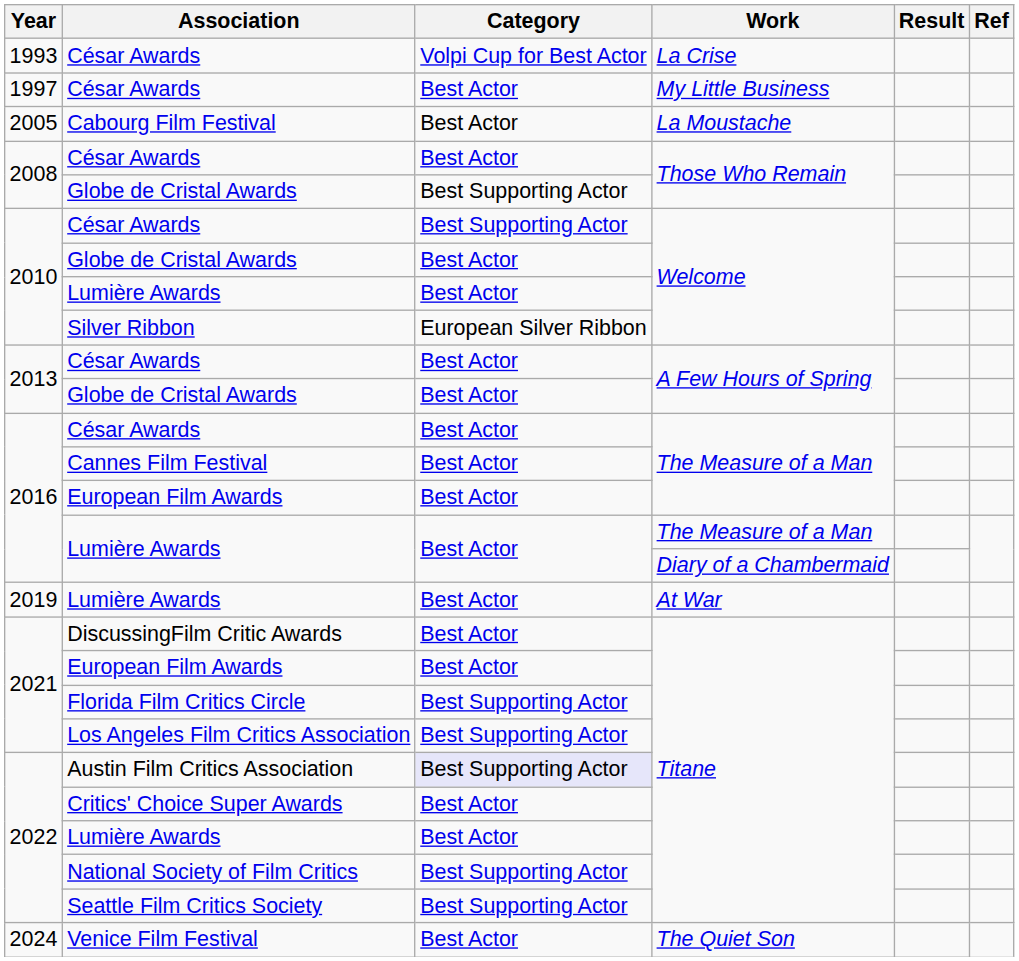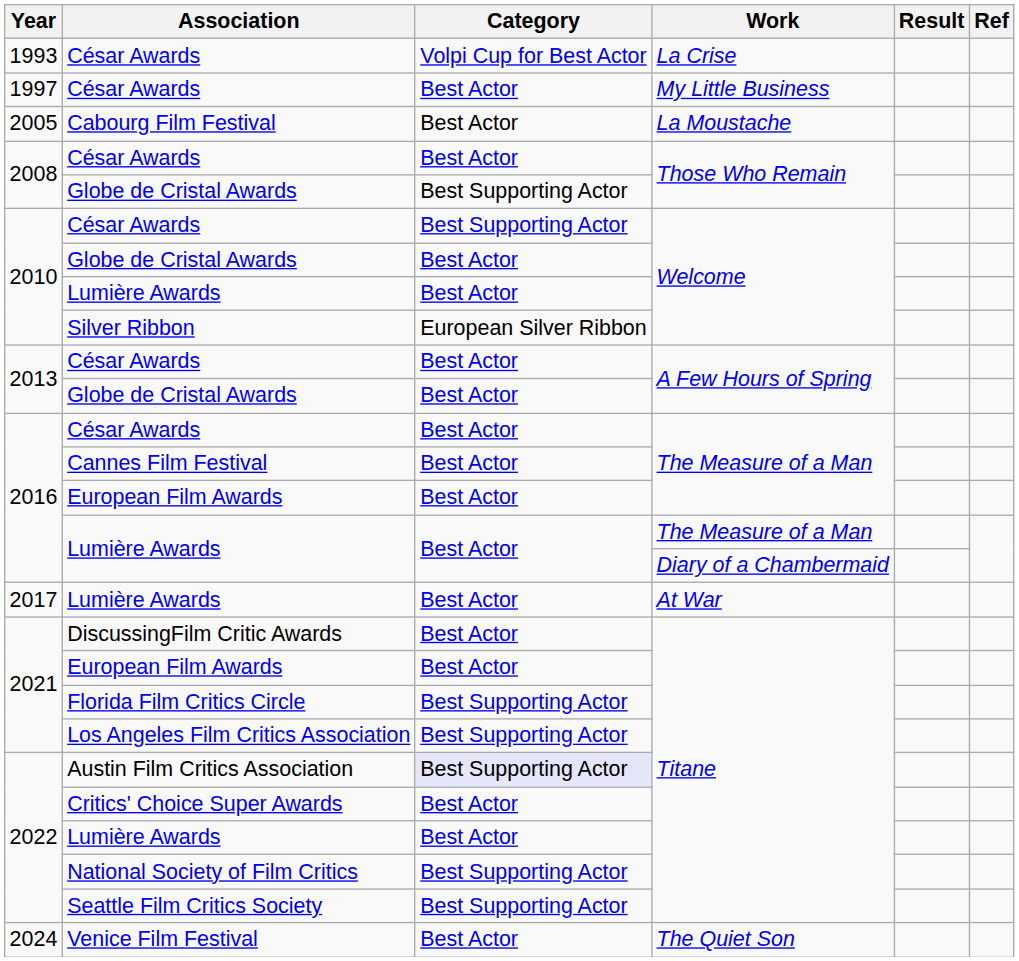 <table class="wikitable sortable">
 <tr>
 <th>Year</th>
 <th>Association</th>
 <th>Category</th>
 <th>Work</th>
 <th>Result</th>
 <th>Ref</th>
 </tr>
 <tr>
 <td>1993</td>
 <td><a href='#'>César Awards</a></td>
 <td><a href='#'>Volpi Cup for Best Actor</a></td>
 <td><em><a href='#'>La Crise</a></em></td>
 <td></td>
 <td></td>
 </tr>
 <tr>
 <td>1997</td>
 <td><a href='#'>César Awards</a></td>
 <td><a href='#'>Best Actor</a></td>
 <td><em><a href='#'>My Little Business</a></em></td>
 <td></td>
 <td></td>
 </tr>
 <tr>
 <td>2005</td>
 <td><a href='#'>Cabourg Film Festival</a></td>
 <td>Best Actor</td>
 <td><em><a href='#'>La Moustache</a></em></td>
 <td></td>
 <td></td>
 </tr>
 <tr>
 <td rowspan="2">2008</td>
 <td><a href='#'>César Awards</a></td>
 <td><a href='#'>Best Actor</a></td>
 <td rowspan="2"><em><a href='#'>Those Who Remain</a></em></td>
 <td></td>
 <td></td>
 </tr>
 <tr>
 <td><a href='#'>Globe de Cristal Awards</a></td>
 <td>Best Supporting Actor</td>
 <td></td>
 <td></td>
 </tr>
 <tr>
 <td rowspan="4">2010</td>
 <td><a href='#'>César Awards</a></td>
 <td><a href='#'>Best Supporting Actor</a></td>
 <td rowspan="4"><em><a href='#'>Welcome</a></em></td>
 <td></td>
 <td></td>
 </tr>
 <tr>
 <td><a href='#'>Globe de Cristal Awards</a></td>
 <td><a href='#'>Best Actor</a></td>
 <td></td>
 <td></td>
 </tr>
 <tr>
 <td><a href='#'>Lumière Awards</a></td>
 <td><a href='#'>Best Actor</a></td>
 <td></td>
 <td></td>
 </tr>
 <tr>
 <td><a href='#'>Silver Ribbon</a></td>
 <td>European Silver Ribbon</td>
 <td></td>
 <td></td>
 </tr>
 <tr>
 <td rowspan="2">2013</td>
 <td><a href='#'>César Awards</a></td>
 <td><a href='#'>Best Actor</a></td>
 <td rowspan="2"><em><a href='#'>A Few Hours of Spring</a></em></td>
 <td></td>
 <td></td>
 </tr>
 <tr>
 <td><a href='#'>Globe de Cristal Awards</a></td>
 <td><a href='#'>Best Actor</a></td>
 <td></td>
 <td></td>
 </tr>
 <tr>
 <td rowspan="5">2016</td>
 <td><a href='#'>César Awards</a></td>
 <td><a href='#'>Best Actor</a></td>
 <td rowspan="3"><em><a href='#'>The Measure of a Man</a></em></td>
 <td></td>
 <td></td>
 </tr>
 <tr>
 <td><a href='#'>Cannes Film Festival</a></td>
 <td><a href='#'>Best Actor</a></td>
 <td></td>
 <td></td>
 </tr>
 <tr>
 <td><a href='#'>European Film Awards</a></td>
 <td><a href='#'>Best Actor</a></td>
 <td></td>
 <td></td>
 </tr>
 <tr>
 <td rowspan="2"><a href='#'>Lumière Awards</a></td>
 <td rowspan="2"><a href='#'>Best Actor</a></td>
 <td><em><a href='#'>The Measure of a Man</a></em></td>
 <td></td>
 <td rowspan="2"></td>
 </tr>
 <tr>
 <td><em><a href='#'>Diary of a Chambermaid</a></em></td>
 <td></td>
 </tr>
 <tr>
-<td>2019</td>
+<td>2017</td>
 <td><a href='#'>Lumière Awards</a></td>
 <td><a href='#'>Best Actor</a></td>
 <td><em><a href='#'>At War</a></em></td>
 <td></td>
 <td></td>
 </tr>
 <tr>
 <td rowspan=4>2021</td>
 <td>DiscussingFilm Critic Awards</td>
 <td><a href='#'>Best Actor</a></td>
 <td rowspan=9><em><a href='#'>Titane</a></em></td>
 <td></td>
 <td style="text-align:center;"></td>
 </tr>
 <tr>
 <td><a href='#'>European Film Awards</a></td>
 <td><a href='#'>Best Actor</a></td>
 <td></td>
 <td style="text-align:center;"></td>
 </tr>
 <tr>
 <td><a href='#'>Florida Film Critics Circle</a></td>
 <td><a href='#'>Best Supporting Actor</a></td>
 <td></td>
 <td style="text-align:center;"></td>
 </tr>
 <tr>
 <td><a href='#'>Los Angeles Film Critics Association</a></td>
 <td><a href='#'>Best Supporting Actor</a></td>
 <td></td>
 <td style="text-align:center;"></td>
 </tr>
 <tr>
 <td rowspan=5>2022</td>
 <td>Austin Film Critics Association</td>
 <td style="background: lavender;">Best Supporting Actor</td>
 <td></td>
 <td style="text-align:center;"></td>
 </tr>
 <tr>
 <td><a href='#'>Critics' Choice Super Awards</a></td>
 <td><a href='#'>Best Actor</a></td>
 <td></td>
 <td style="text-align:center;"></td>
 </tr>
 <tr>
 <td><a href='#'>Lumière Awards</a></td>
 <td><a href='#'>Best Actor</a></td>
 <td></td>
 <td style="text-align:center;"></td>
 </tr>
 <tr>
 <td><a href='#'>National Society of Film Critics</a></td>
 <td><a href='#'>Best Supporting Actor</a></td>
 <td></td>
 <td style="text-align:center;"></td>
 </tr>
 <tr>
 <td><a href='#'>Seattle Film Critics Society</a></td>
 <td><a href='#'>Best Supporting Actor</a></td>
 <td></td>
 <td style="text-align:center;"></td>
 </tr>
 <tr>
 <td rowspan=1>2024</td>
 <td><a href='#'>Venice Film Festival</a></td>
 <td><a href='#'>Best Actor</a></td>
 <td rowspan=1><em><a href='#'>The Quiet Son</a></em></td>
 <td></td>
 </tr>
 <tr>
 </tr>
 </table>
